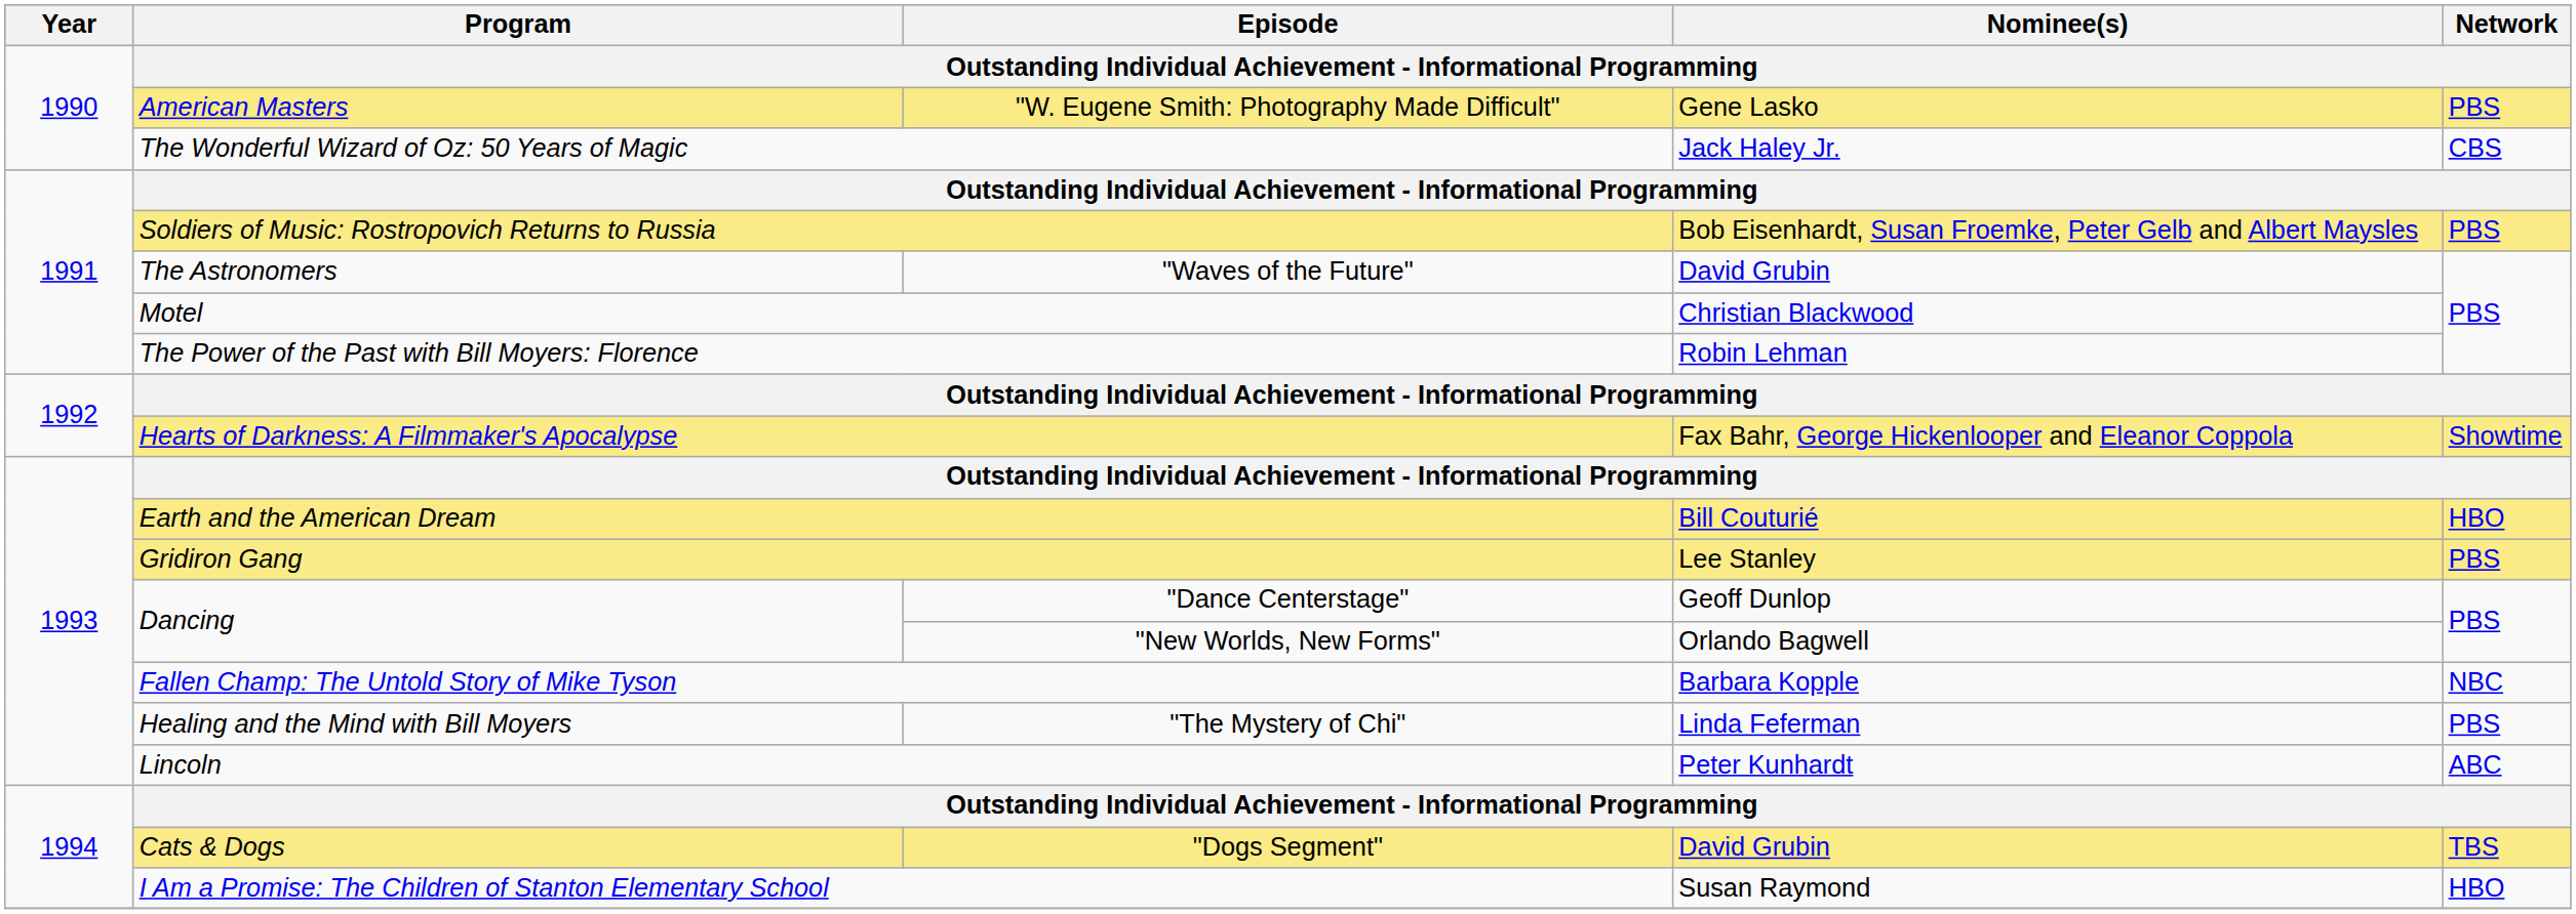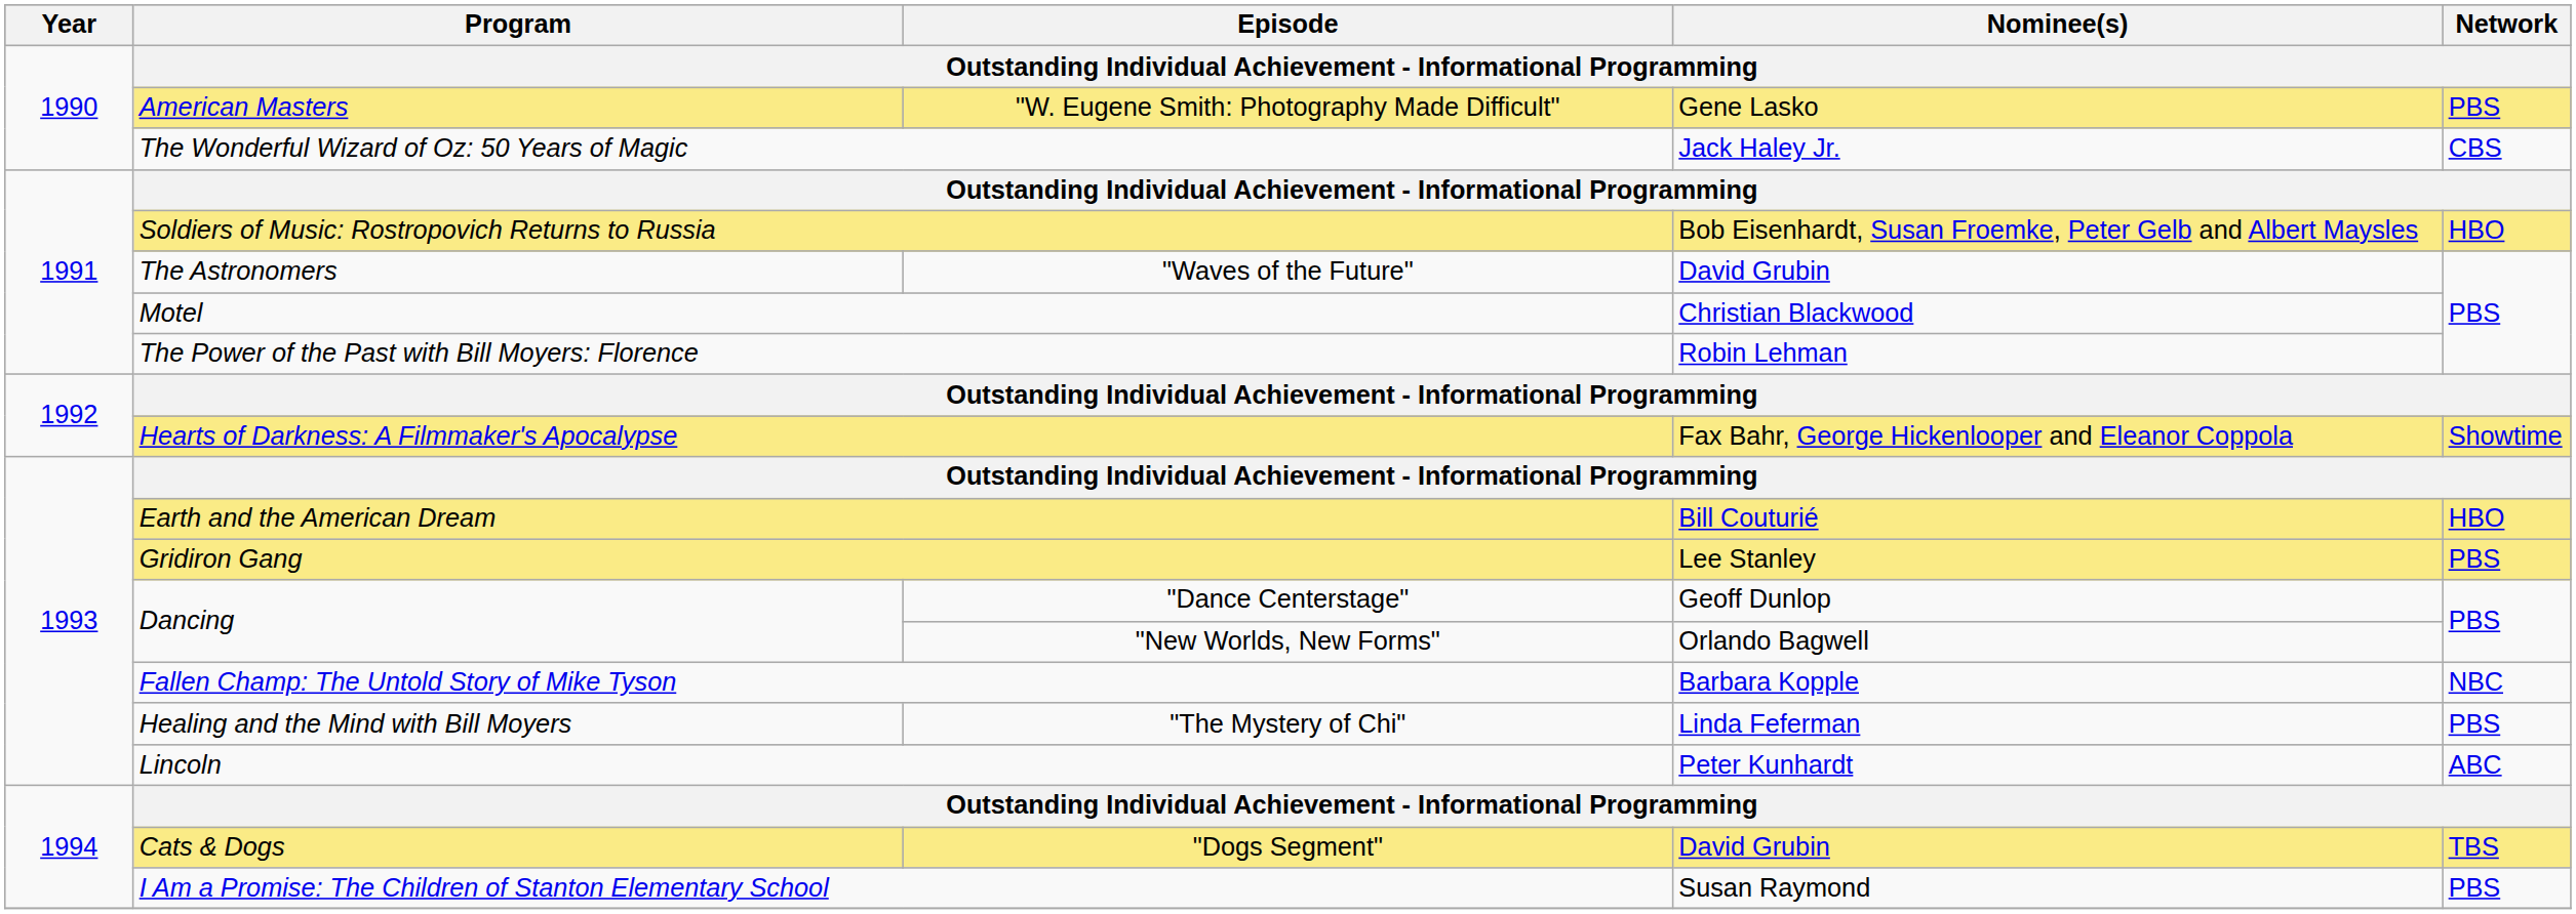 <table class="wikitable" style="width:100%">
 <tr style="background:#bebebe;">
 <th width="5%">Year</th>
 <th width="30%">Program</th>
 <th width="30%">Episode</th>
 <th width="30%">Nominee(s)</th>
 <th width="5%">Network</th>
 </tr>
 <tr>
 <td rowspan=3 style="text-align:center"><a href='#'>1990</a></td>
 <th colspan="4">Outstanding Individual Achievement - Informational Programming</th>
 </tr>
 <tr style="background:#FAEB86;">
 <td><em><a href='#'>American Masters</a></em></td>
 <td align=center>"W. Eugene Smith: Photography Made Difficult"</td>
 <td>Gene Lasko</td>
 <td><a href='#'>PBS</a></td>
 </tr>
 <tr>
 <td colspan=2><em>The Wonderful Wizard of Oz: 50 Years of Magic</em></td>
 <td><a href='#'>Jack Haley Jr.</a></td>
 <td><a href='#'>CBS</a></td>
 </tr>
 <tr>
 <td rowspan=5 style="text-align:center"><a href='#'>1991</a></td>
 <th colspan="4">Outstanding Individual Achievement - Informational Programming</th>
 </tr>
 <tr style="background:#FAEB86;">
 <td colspan=2><em>Soldiers of Music: Rostropovich Returns to Russia</em></td>
 <td>Bob Eisenhardt, <a href='#'>Susan Froemke</a>, <a href='#'>Peter Gelb</a> and <a href='#'>Albert Maysles</a></td>
-<td><a href='#'>PBS</a></td>
+<td><a href='#'>HBO</a></td>
 </tr>
 <tr>
 <td><em>The Astronomers</em></td>
 <td align=center>"Waves of the Future"</td>
 <td><a href='#'>David Grubin</a></td>
 <td rowspan=3><a href='#'>PBS</a></td>
 </tr>
 <tr>
 <td colspan=2><em>Motel</em></td>
 <td><a href='#'>Christian Blackwood</a></td>
 </tr>
 <tr>
 <td colspan=2><em>The Power of the Past with Bill Moyers: Florence</em></td>
 <td><a href='#'>Robin Lehman</a></td>
 </tr>
 <tr>
 <td rowspan=2 style="text-align:center"><a href='#'>1992</a></td>
 <th colspan="4">Outstanding Individual Achievement - Informational Programming</th>
 </tr>
 <tr style="background:#FAEB86;">
 <td colspan=2><em><a href='#'>Hearts of Darkness: A Filmmaker's Apocalypse</a></em></td>
 <td>Fax Bahr, <a href='#'>George Hickenlooper</a> and <a href='#'>Eleanor Coppola</a></td>
 <td><a href='#'>Showtime</a></td>
 </tr>
 <tr>
 <td rowspan=8 style="text-align:center"><a href='#'>1993</a></td>
 <th colspan="4">Outstanding Individual Achievement - Informational Programming</th>
 </tr>
 <tr style="background:#FAEB86;">
 <td colspan=2><em>Earth and the American Dream</em></td>
 <td><a href='#'>Bill Couturié</a></td>
 <td><a href='#'>HBO</a></td>
 </tr>
 <tr style="background:#FAEB86;">
 <td colspan=2><em>Gridiron Gang</em></td>
 <td>Lee Stanley</td>
 <td><a href='#'>PBS</a></td>
 </tr>
 <tr>
 <td rowspan=2><em>Dancing</em></td>
 <td align=center>"Dance Centerstage"</td>
 <td>Geoff Dunlop</td>
 <td rowspan=2><a href='#'>PBS</a></td>
 </tr>
 <tr>
 <td align=center>"New Worlds, New Forms"</td>
 <td>Orlando Bagwell</td>
 </tr>
 <tr>
 <td colspan=2><em><a href='#'>Fallen Champ: The Untold Story of Mike Tyson</a></em></td>
 <td><a href='#'>Barbara Kopple</a></td>
 <td><a href='#'>NBC</a></td>
 </tr>
 <tr>
 <td><em>Healing and the Mind with Bill Moyers</em></td>
 <td align=center>"The Mystery of Chi"</td>
 <td><a href='#'>Linda Feferman</a></td>
 <td><a href='#'>PBS</a></td>
 </tr>
 <tr>
 <td colspan=2><em>Lincoln</em></td>
 <td><a href='#'>Peter Kunhardt</a></td>
 <td><a href='#'>ABC</a></td>
 </tr>
 <tr>
 <td rowspan=3 style="text-align:center"><a href='#'>1994</a></td>
 <th colspan="4">Outstanding Individual Achievement - Informational Programming</th>
 </tr>
 <tr style="background:#FAEB86;">
 <td><em>Cats & Dogs</em></td>
 <td align=center>"Dogs Segment"</td>
 <td><a href='#'>David Grubin</a></td>
 <td><a href='#'>TBS</a></td>
 </tr>
 <tr>
 <td colspan=2><em><a href='#'>I Am a Promise: The Children of Stanton Elementary School</a></em></td>
 <td>Susan Raymond</td>
-<td><a href='#'>HBO</a></td>
+<td><a href='#'>PBS</a></td>
 </tr>
 <tr>
 </tr>
 </table>
